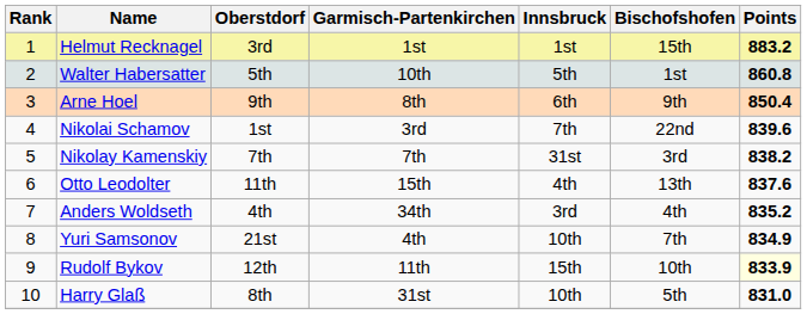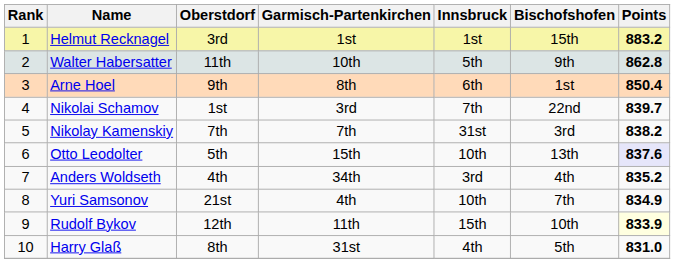 <table class="wikitable sortable">
 <tr>
 <th align=Center>Rank</th>
 <th>Name</th>
 <th>Oberstdorf</th>
 <th>Garmisch-Partenkirchen</th>
 <th>Innsbruck</th>
 <th>Bischofshofen</th>
 <th>Points</th>
 </tr>
 <tr style="background:#F7F6A8">
 <td align=center>1</td>
 <td> <a href='#'>Helmut Recknagel</a></td>
 <td align=center>3rd</td>
 <td align=center>1st</td>
 <td align=center>1st</td>
 <td align=center>15th</td>
 <td align=center><strong>883.2</strong></td>
 </tr>
 <tr style="background: #DCE5E5;">
 <td align=center>2</td>
 <td> <a href='#'>Walter Habersatter</a></td>
-<td align=center>5th</td>
+<td align=center>11th</td>
 <td align=center>10th</td>
 <td align=center>5th</td>
-<td align=center>1st</td>
-<td align=center><strong>860.8</strong></td>
+<td align=center>9th</td>
+<td align=center><strong>862.8</strong></td>
 </tr>
 <tr style="background: #FFDAB9;">
 <td align=center>3</td>
 <td> <a href='#'>Arne Hoel</a></td>
 <td align=center>9th</td>
 <td align=center>8th</td>
 <td align=center>6th</td>
-<td align=center>9th</td>
+<td align=center>1st</td>
 <td align=center><strong>850.4</strong></td>
 </tr>
 <tr>
 <td align=center>4</td>
 <td> <a href='#'>Nikolai Schamov</a></td>
 <td align=center>1st</td>
 <td align=center>3rd</td>
 <td align=center>7th</td>
 <td align=center>22nd</td>
-<td align=center><strong>839.6</strong></td>
+<td align=center><strong>839.7</strong></td>
 </tr>
 <tr>
 <td align=center>5</td>
 <td> <a href='#'>Nikolay Kamenskiy</a></td>
 <td align=center>7th</td>
 <td align=center>7th</td>
 <td align=center>31st</td>
 <td align=center>3rd</td>
 <td align=center><strong>838.2</strong></td>
 </tr>
 <tr>
 <td align=center>6</td>
 <td> <a href='#'>Otto Leodolter</a></td>
-<td align=center>11th</td>
+<td align=center>5th</td>
 <td align=center>15th</td>
-<td align=center>4th</td>
+<td align=center>10th</td>
 <td align=center>13th</td>
-<td align=center><strong>837.6</strong></td>
+<td align=center style="background: lavender;"><strong>837.6</strong></td>
 </tr>
 <tr>
 <td align=center>7</td>
 <td> <a href='#'>Anders Woldseth</a></td>
 <td align=center>4th</td>
 <td align=center>34th</td>
 <td align=center>3rd</td>
 <td align=center>4th</td>
 <td align=center><strong>835.2</strong></td>
 </tr>
 <tr>
 <td align=center>8</td>
 <td> <a href='#'>Yuri Samsonov</a></td>
 <td align=center>21st</td>
 <td align=center>4th</td>
 <td align=center>10th</td>
 <td align=center>7th</td>
 <td align=center><strong>834.9</strong></td>
 </tr>
 <tr>
 <td align=center>9</td>
 <td> <a href='#'>Rudolf Bykov</a></td>
 <td align=center>12th</td>
 <td align=center>11th</td>
 <td align=center>15th</td>
 <td align=center>10th</td>
 <td align=center style="background: lightyellow;"><strong>833.9</strong></td>
 </tr>
 <tr>
 <td align=center>10</td>
 <td> <a href='#'>Harry Glaß</a></td>
 <td align=center>8th</td>
 <td align=center>31st</td>
-<td align=center>10th</td>
+<td align=center>4th</td>
 <td align=center>5th</td>
 <td align=center><strong>831.0</strong></td>
 </tr>
 <tr>
 </tr>
 </table>
